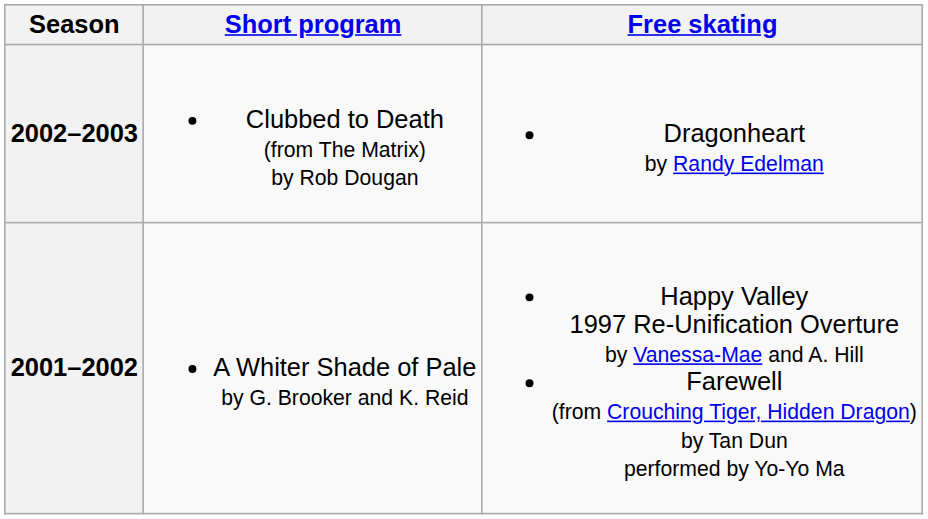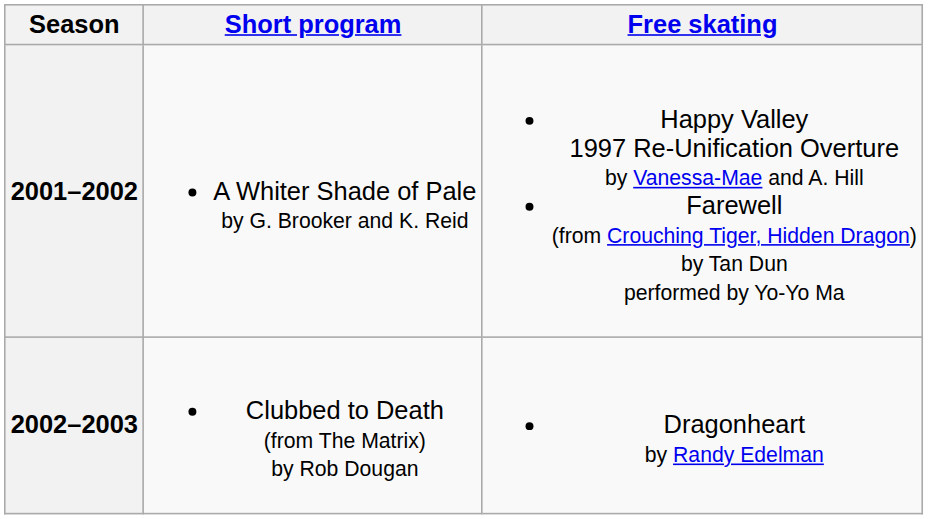 <table class=wikitable style=text-align:center>
 <tr>
 <th>Season</th>
 <th><a href='#'>Short program</a></th>
 <th><a href='#'>Free skating</a></th>
 </tr>
 <tr>
+<th>2001–2002 <br> </th>
+<td><br><ul><li>A Whiter Shade of Pale <br><small> by G. Brooker and K. Reid </small></li></ul></td>
+<td><br><ul><li>Happy Valley <br> 1997 Re-Unification Overture <br><small> by <a href='#'>Vanessa-Mae</a> and A. Hill </small></li><li>Farewell <br><small> (from <a href='#'>Crouching Tiger, Hidden Dragon</a>) <br> by Tan Dun <br> performed by Yo-Yo Ma </small></li></ul></td>
+</tr>
+<tr>
 <th>2002–2003 <br> </th>
 <td><br><ul><li>Clubbed to Death <br><small> (from The Matrix) <br> by Rob Dougan </small></li></ul></td>
 <td><br><ul><li>Dragonheart <br><small> by <a href='#'>Randy Edelman</a> </small></li></ul></td>
 </tr>
-<tr>
-<th>2001–2002 <br> </th>
-<td><br><ul><li>A Whiter Shade of Pale <br><small> by G. Brooker and K. Reid </small></li></ul></td>
-<td><br><ul><li>Happy Valley <br> 1997 Re-Unification Overture <br><small> by <a href='#'>Vanessa-Mae</a> and A. Hill </small></li><li>Farewell <br><small> (from <a href='#'>Crouching Tiger, Hidden Dragon</a>) <br> by Tan Dun <br> performed by Yo-Yo Ma </small></li></ul></td>
-</tr>
 </table>
